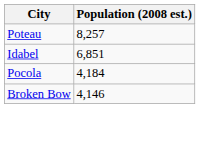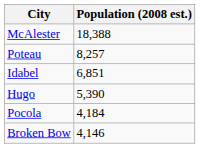 <table class="wikitable">
 <tr>
 <th>City</th>
 <th>Population (2008 est.)</th>
+</tr>
+<tr>
+<td><a href='#'>McAlester</a></td>
+<td>18,388</td>
 </tr>
 <tr>
 <td><a href='#'>Poteau</a></td>
 <td>8,257</td>
 </tr>
 <tr>
 <td><a href='#'>Idabel</a></td>
 <td>6,851</td>
 </tr>
 <tr>
+<td><a href='#'>Hugo</a></td>
+<td>5,390</td>
+</tr>
+<tr>
 <td><a href='#'>Pocola</a></td>
 <td>4,184</td>
 </tr>
 <tr>
 <td><a href='#'>Broken Bow</a></td>
 <td>4,146</td>
 </tr>
 </table>
